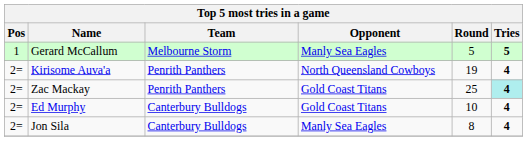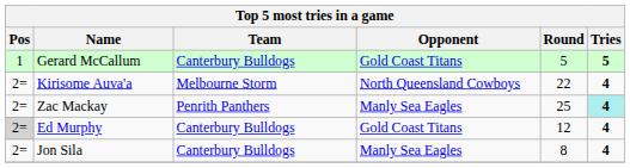 <table class="wikitable" style="text-align:center;">
 <tr>
 <th colspan=7>Top 5 most tries in a game</th>
 </tr>
 <tr>
 <th style="width:25px;">Pos</th>
 <th style="width:150px;">Name</th>
 <th style="width:200px;">Team</th>
 <th style="width:200px;">Opponent</th>
 <th style="width:25px;">Round</th>
 <th style="width:25px;">Tries</th>
 </tr>
 <tr bgcolor="#d0ffd0">
 <td>1</td>
 <td style="text-align:left;">Gerard McCallum</td>
-<td style="text-align:left;"> <a href='#'>Melbourne Storm</a></td>
-<td style="text-align:left;"> <a href='#'>Manly Sea Eagles</a></td>
+<td style="text-align:left;"> <a href='#'>Canterbury Bulldogs</a></td>
+<td style="text-align:left;"> <a href='#'>Gold Coast Titans</a></td>
 <td>5</td>
 <td><strong>5</strong></td>
 </tr>
 <tr>
 <td>2=</td>
 <td style="text-align:left;"><a href='#'>Kirisome Auva'a</a></td>
-<td style="text-align:left;"> <a href='#'>Penrith Panthers</a></td>
+<td style="text-align:left;"> <a href='#'>Melbourne Storm</a></td>
 <td style="text-align:left;"> <a href='#'>North Queensland Cowboys</a></td>
-<td>19</td>
+<td>22</td>
 <td><strong>4</strong></td>
 </tr>
 <tr>
 <td>2=</td>
 <td style="text-align:left;">Zac Mackay</td>
 <td style="text-align:left;"> <a href='#'>Penrith Panthers</a></td>
-<td style="text-align:left;"> <a href='#'>Gold Coast Titans</a></td>
+<td style="text-align:left;"> <a href='#'>Manly Sea Eagles</a></td>
 <td>25</td>
 <td style="background: paleturquoise;"><strong>4</strong></td>
 </tr>
 <tr>
-<td>2=</td>
+<td style="background: lightgrey;">2=</td>
 <td style="text-align:left;"><a href='#'>Ed Murphy</a></td>
 <td style="text-align:left;"> <a href='#'>Canterbury Bulldogs</a></td>
 <td style="text-align:left;"> <a href='#'>Gold Coast Titans</a></td>
-<td>10</td>
+<td>12</td>
 <td><strong>4</strong></td>
 </tr>
 <tr>
 <td>2=</td>
 <td style="text-align:left;">Jon Sila</td>
 <td style="text-align:left;"> <a href='#'>Canterbury Bulldogs</a></td>
 <td style="text-align:left;"> <a href='#'>Manly Sea Eagles</a></td>
 <td>8</td>
 <td><strong>4</strong></td>
 </tr>
 <tr>
 </tr>
 </table>
